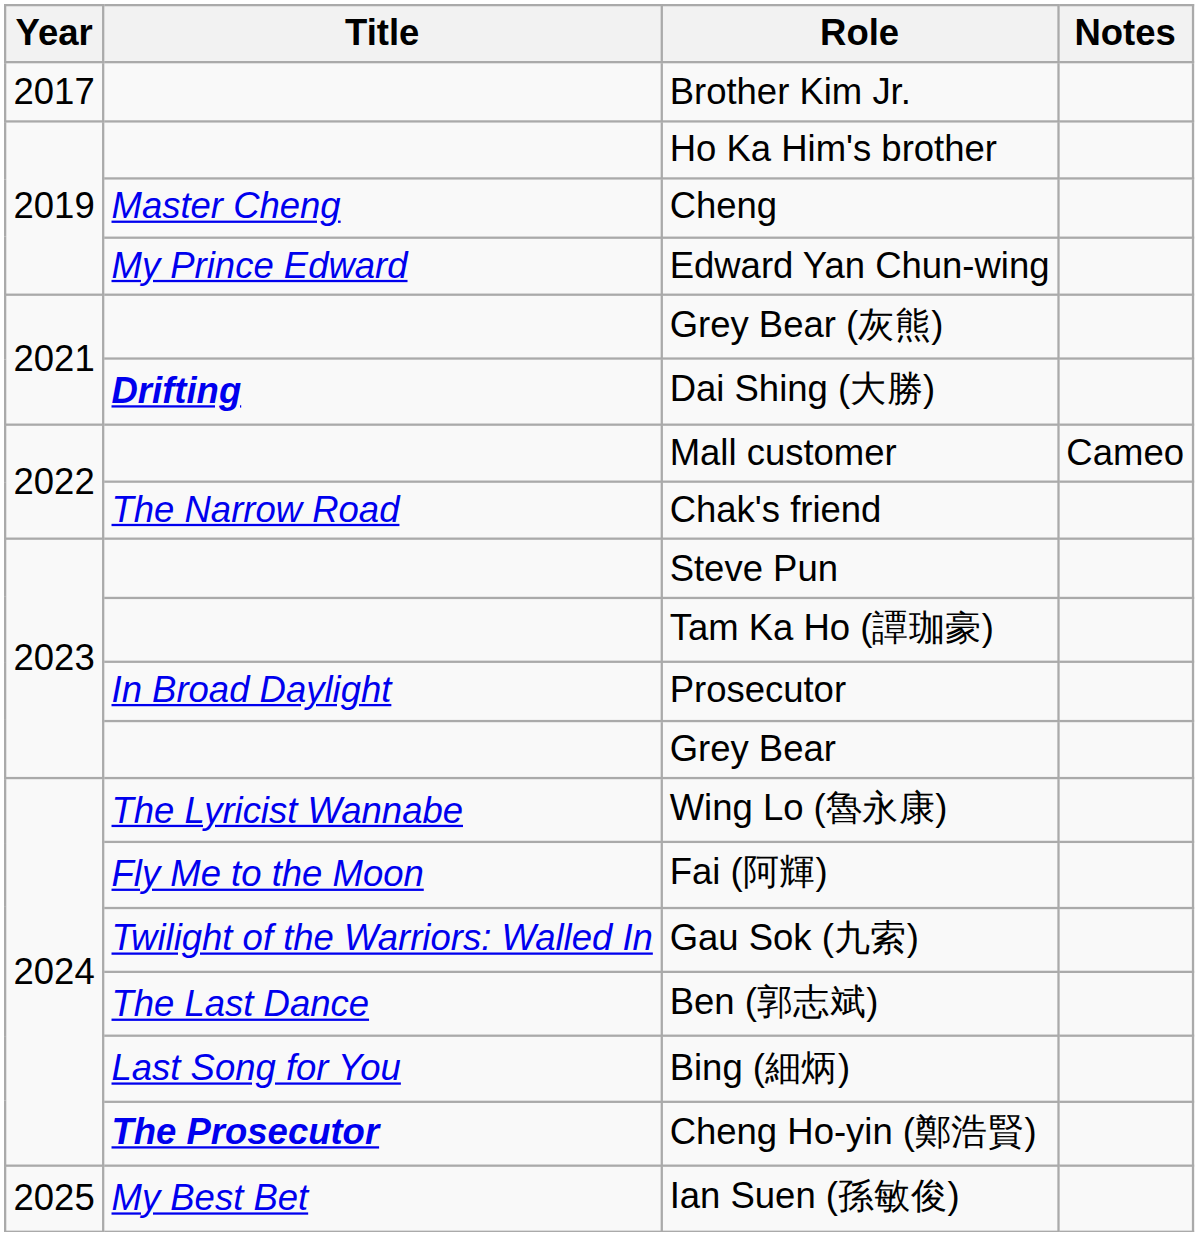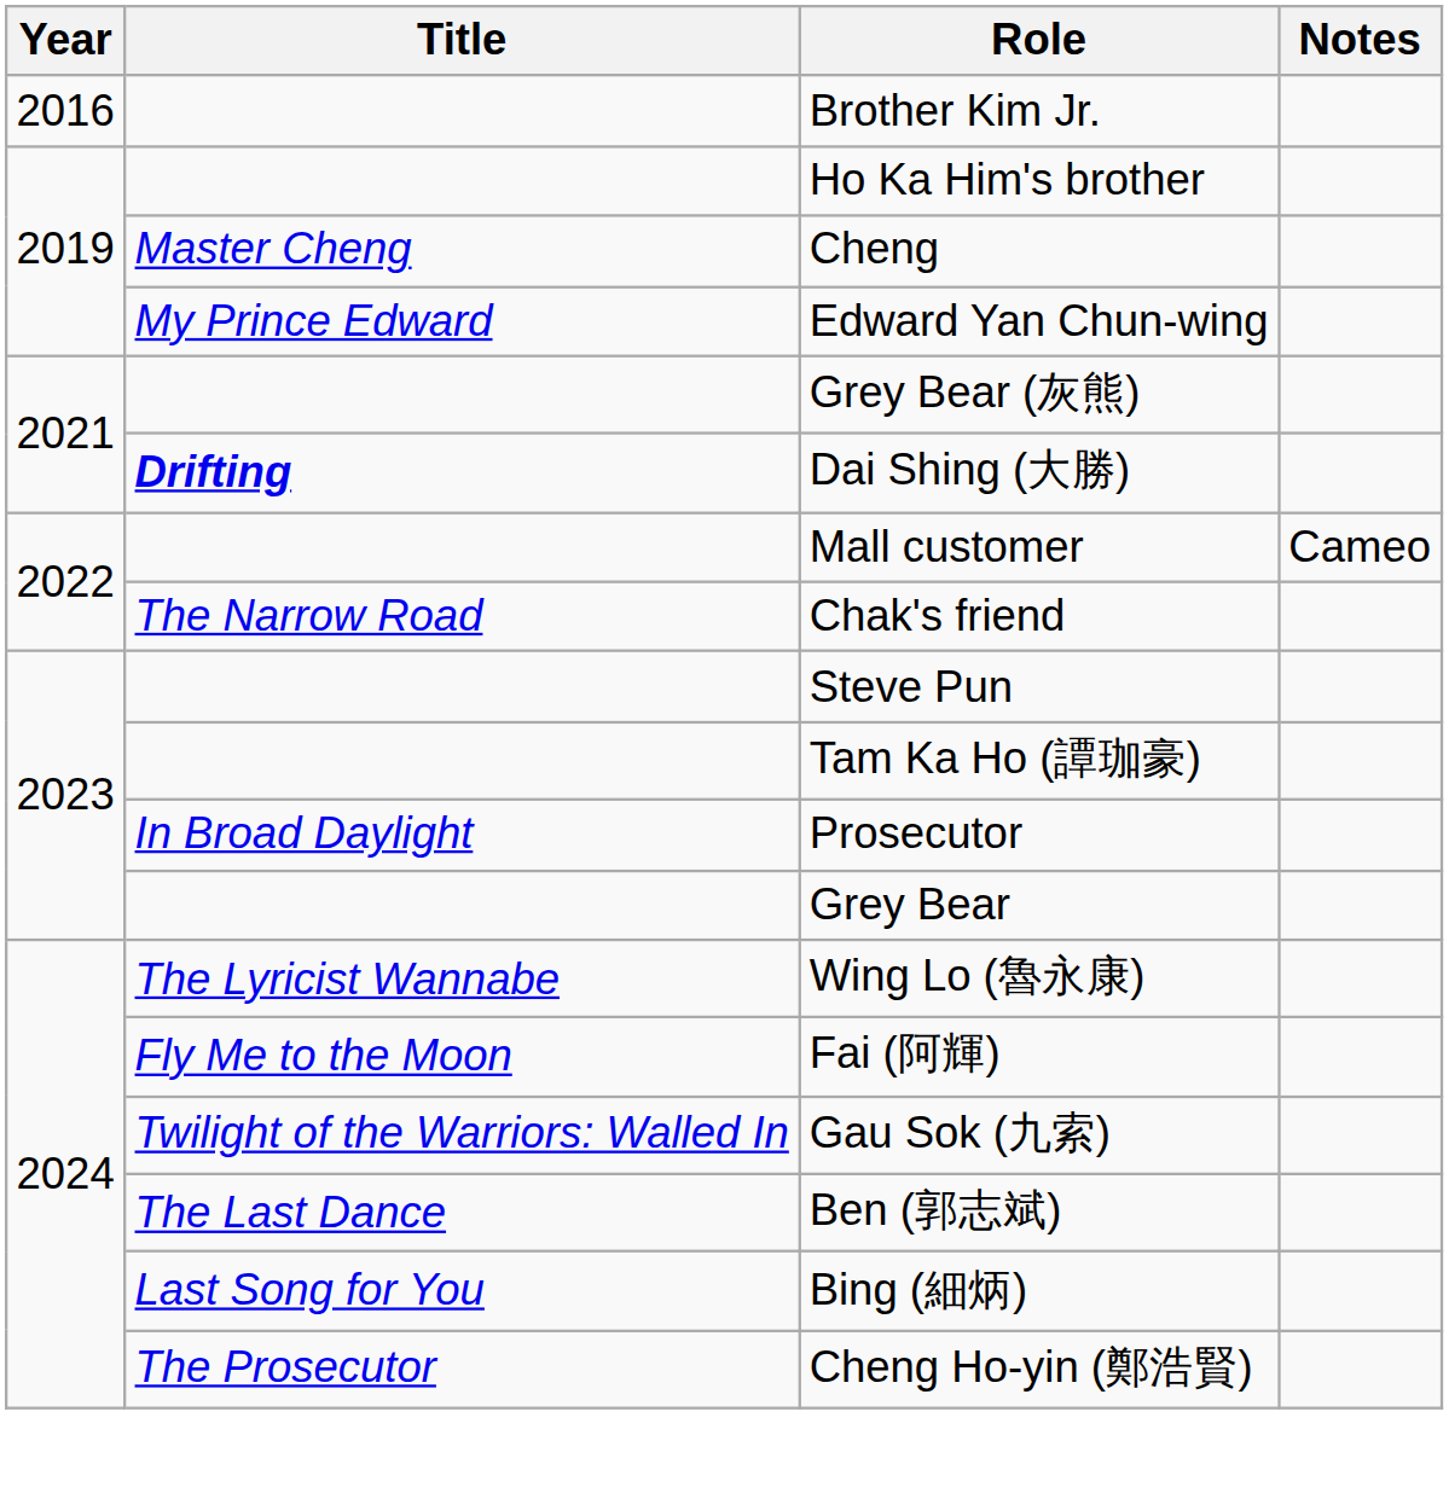 <table class="wikitable">
 <tr>
 <th>Year</th>
 <th>Title</th>
 <th>Role</th>
 <th>Notes</th>
 </tr>
 <tr>
-<td>2017</td>
+<td>2016</td>
 <td><em></em></td>
 <td>Brother Kim Jr.</td>
 <td></td>
 </tr>
 <tr>
 <td rowspan="3">2019</td>
 <td><em></em></td>
 <td>Ho Ka Him's brother</td>
 <td></td>
 </tr>
 <tr>
 <td><em><a href='#'>Master Cheng</a></em></td>
 <td>Cheng</td>
 <td></td>
 </tr>
 <tr>
 <td><em><a href='#'>My Prince Edward</a></em></td>
 <td>Edward Yan Chun-wing</td>
 <td></td>
 </tr>
 <tr>
 <td rowspan="2">2021</td>
 <td><em></em></td>
 <td>Grey Bear (灰熊)</td>
 <td></td>
 </tr>
 <tr>
 <td><strong><em><a href='#'>Drifting</a></em></strong></td>
 <td>Dai Shing (大勝)</td>
 <td></td>
 </tr>
 <tr>
 <td rowspan="2">2022</td>
 <td><em></em></td>
 <td>Mall customer</td>
 <td>Cameo</td>
 </tr>
 <tr>
 <td><em><a href='#'>The Narrow Road</a></em></td>
 <td>Chak's friend</td>
 <td></td>
 </tr>
 <tr>
 <td rowspan="4">2023</td>
 <td><em></em></td>
 <td>Steve Pun</td>
 <td></td>
 </tr>
 <tr>
 <td><em></em></td>
 <td>Tam Ka Ho (譚珈豪)</td>
 <td></td>
 </tr>
 <tr>
 <td><em><a href='#'>In Broad Daylight</a></em></td>
 <td>Prosecutor</td>
 <td></td>
 </tr>
 <tr>
 <td><em></em></td>
 <td>Grey Bear</td>
 <td></td>
 </tr>
 <tr>
 <td rowspan="6">2024</td>
 <td><em><a href='#'>The Lyricist Wannabe</a></em></td>
 <td>Wing Lo (魯永康)</td>
 <td></td>
 </tr>
 <tr>
 <td><em><a href='#'>Fly Me to the Moon</a></em></td>
 <td>Fai (阿輝)</td>
 <td></td>
 </tr>
 <tr>
 <td><em><a href='#'>Twilight of the Warriors: Walled In</a></em></td>
 <td>Gau Sok (九索)</td>
 <td></td>
 </tr>
 <tr>
 <td><em><a href='#'>The Last Dance</a></em></td>
 <td>Ben (郭志斌)</td>
 <td></td>
 </tr>
 <tr>
 <td><em><a href='#'>Last Song for You</a></em></td>
 <td>Bing (細炳)</td>
 <td></td>
 </tr>
 <tr>
-<td><strong><em><a href='#'>The Prosecutor</a></em></strong></td>
+<td><em><a href='#'>The Prosecutor</a></em></td>
 <td>Cheng Ho-yin (鄭浩賢)</td>
 <td></td>
 </tr>
-<tr>
-<td>2025</td>
-<td><em><a href='#'>My Best Bet</a></em></td>
-<td>Ian Suen (孫敏俊)</td>
-<td></td>
-</tr>
 </table>
